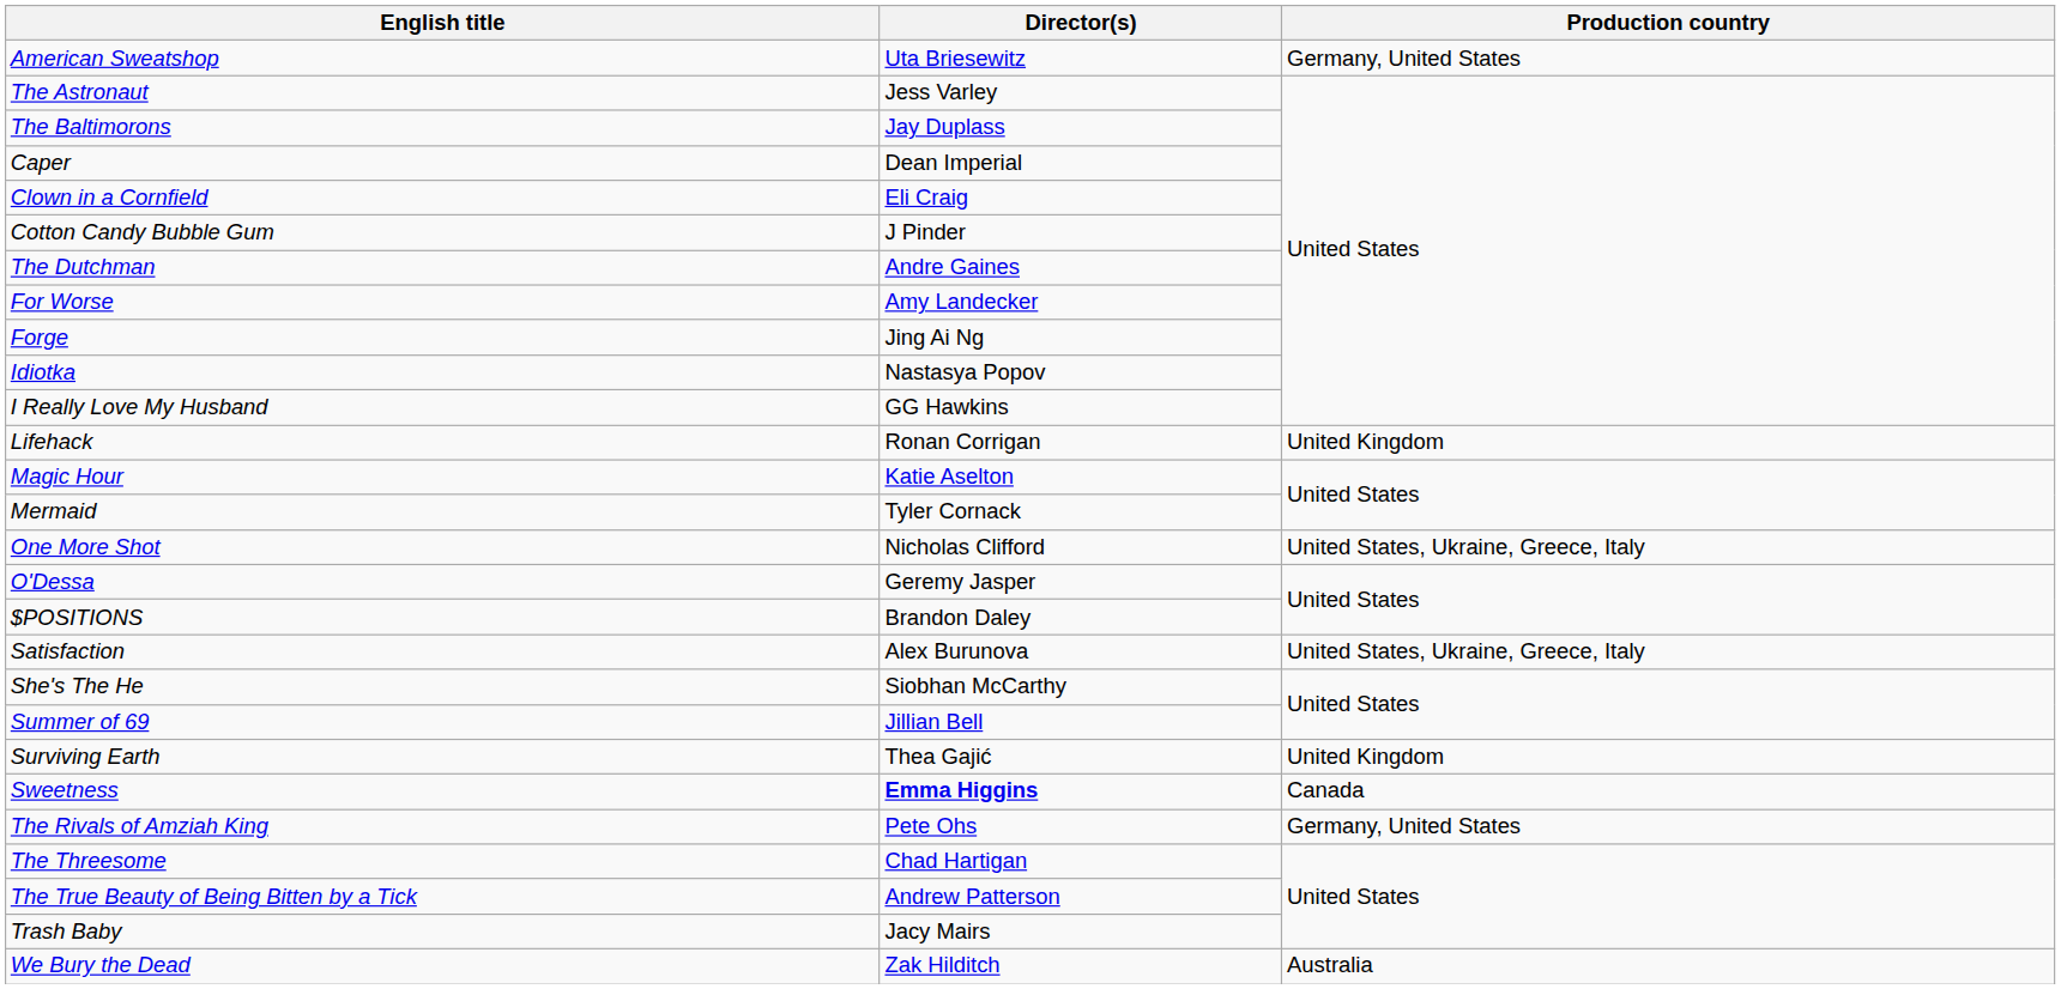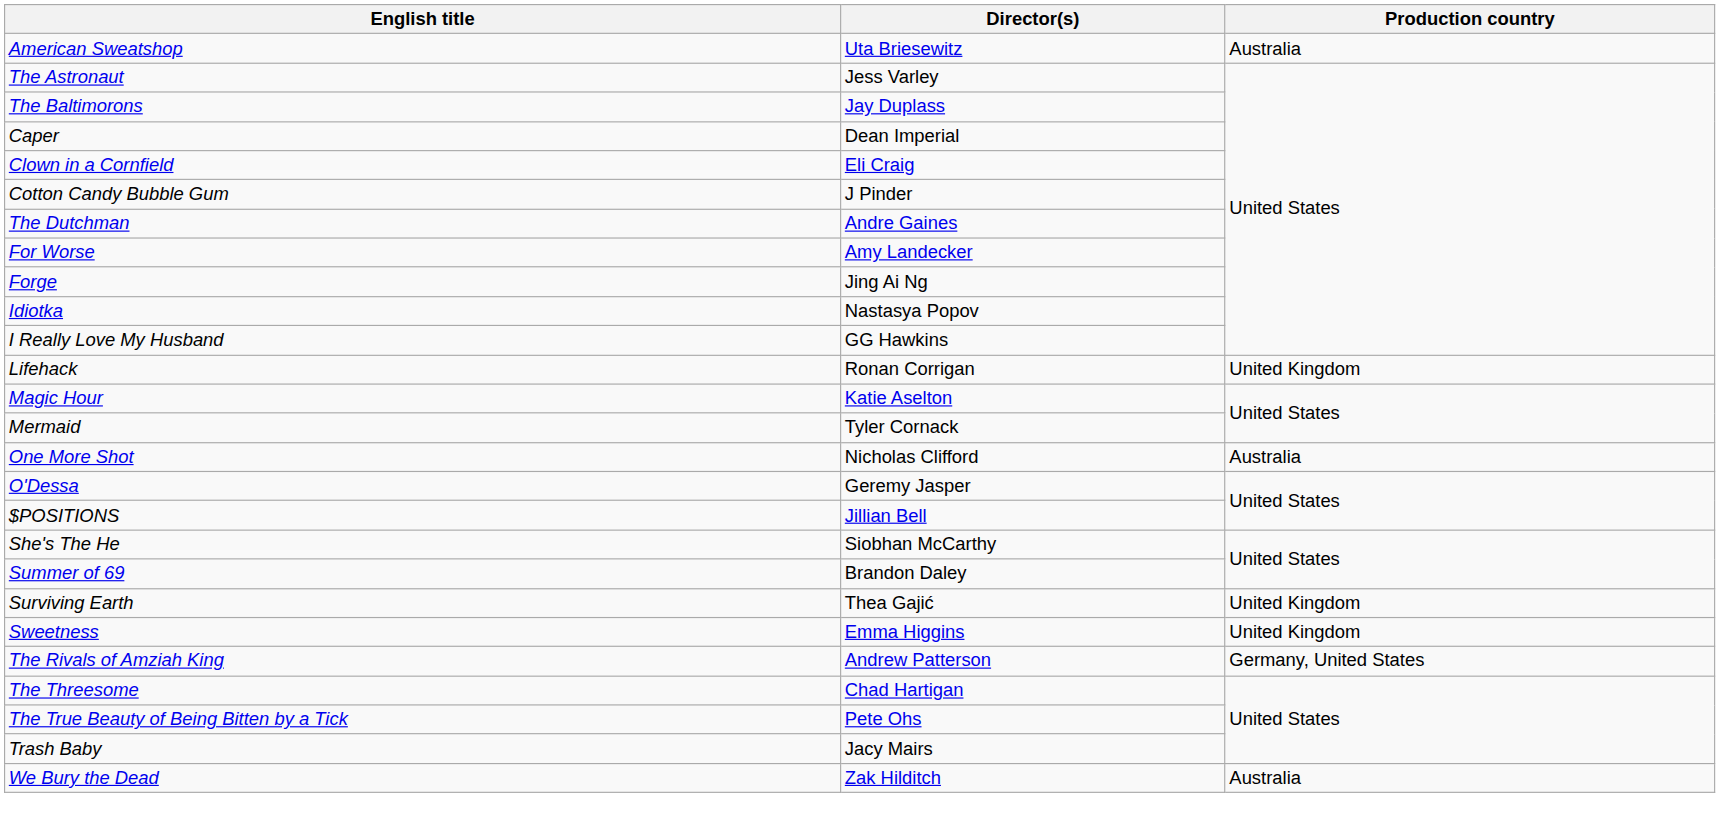 <table class="wikitable plainrowheaders" style="width:75%; margin-bottom:4px">
 <tr>
 <th scope="col">English title</th>
 <th scope="col">Director(s)</th>
 <th scope="col">Production country</th>
 </tr>
 <tr>
 <td scope="row"><em><a href='#'>American Sweatshop</a></em></td>
 <td><a href='#'>Uta Briesewitz</a></td>
-<td>Germany, United States</td>
+<td>Australia</td>
 </tr>
 <tr>
 <td scope="row"><em><a href='#'>The Astronaut</a></em></td>
 <td>Jess Varley</td>
 <td rowspan="10">United States</td>
 </tr>
 <tr>
 <td scope="row"><em><a href='#'>The Baltimorons</a></em></td>
 <td><a href='#'>Jay Duplass</a></td>
 </tr>
 <tr>
 <td scope="row"><em>Caper</em></td>
 <td>Dean Imperial</td>
 </tr>
 <tr>
 <td scope="row"><em><a href='#'>Clown in a Cornfield</a></em></td>
 <td><a href='#'>Eli Craig</a></td>
 </tr>
 <tr>
 <td scope="row"><em>Cotton Candy Bubble Gum</em></td>
 <td>J Pinder</td>
 </tr>
 <tr>
 <td scope="row"><em><a href='#'>The Dutchman</a></em></td>
 <td><a href='#'>Andre Gaines</a></td>
 </tr>
 <tr>
 <td scope="row"><em><a href='#'>For Worse</a></em></td>
 <td><a href='#'>Amy Landecker</a></td>
 </tr>
 <tr>
 <td scope="row"><em><a href='#'>Forge</a></em></td>
 <td>Jing Ai Ng</td>
 </tr>
 <tr>
 <td scope="row"><em><a href='#'>Idiotka</a></em></td>
 <td>Nastasya Popov</td>
 </tr>
 <tr>
 <td scope="row"><em>I Really Love My Husband</em></td>
 <td>GG Hawkins</td>
 </tr>
 <tr>
 <td scope="row"><em>Lifehack</em></td>
 <td>Ronan Corrigan</td>
 <td>United Kingdom</td>
 </tr>
 <tr>
 <td scope="row"><em><a href='#'>Magic Hour</a></em></td>
 <td><a href='#'>Katie Aselton</a></td>
 <td rowspan="2">United States</td>
 </tr>
 <tr>
 <td scope="row"><em>Mermaid</em></td>
 <td>Tyler Cornack</td>
 </tr>
 <tr>
 <td scope="row"><em><a href='#'>One More Shot</a></em></td>
 <td>Nicholas Clifford</td>
-<td>United States, Ukraine, Greece, Italy</td>
+<td>Australia</td>
 </tr>
 <tr>
 <td scope="row"><em><a href='#'>O'Dessa</a></em></td>
 <td>Geremy Jasper</td>
 <td rowspan="2">United States</td>
 </tr>
 <tr>
 <td scope="row"><em>$POSITIONS</em></td>
-<td>Brandon Daley</td>
-</tr>
-<tr>
-<td scope="row"><em>Satisfaction</em></td>
-<td>Alex Burunova</td>
-<td>United States, Ukraine, Greece, Italy</td>
+<td><a href='#'>Jillian Bell</a></td>
 </tr>
 <tr>
 <td scope="row"><em>She's The He</em></td>
 <td>Siobhan McCarthy</td>
 <td rowspan="2">United States</td>
 </tr>
 <tr>
 <td scope="row"><em><a href='#'>Summer of 69</a></em></td>
-<td><a href='#'>Jillian Bell</a></td>
+<td>Brandon Daley</td>
 </tr>
 <tr>
 <td scope="row"><em>Surviving Earth</em></td>
 <td>Thea Gajić</td>
 <td>United Kingdom</td>
 </tr>
 <tr>
 <td scope="row"><em><a href='#'>Sweetness</a></em></td>
-<td><strong><a href='#'>Emma Higgins</a></strong></td>
-<td>Canada</td>
+<td><a href='#'>Emma Higgins</a></td>
+<td>United Kingdom</td>
 </tr>
 <tr>
 <td scope="row"><em><a href='#'>The Rivals of Amziah King</a></em></td>
-<td><a href='#'>Pete Ohs</a></td>
+<td><a href='#'>Andrew Patterson</a></td>
 <td>Germany, United States</td>
 </tr>
 <tr>
 <td scope="row"><em><a href='#'>The Threesome</a></em></td>
 <td><a href='#'>Chad Hartigan</a></td>
 <td rowspan="3">United States</td>
 </tr>
 <tr>
 <td scope="row"><em><a href='#'>The True Beauty of Being Bitten by a Tick</a></em></td>
-<td><a href='#'>Andrew Patterson</a></td>
+<td><a href='#'>Pete Ohs</a></td>
 </tr>
 <tr>
 <td scope="row"><em>Trash Baby</em></td>
 <td>Jacy Mairs</td>
 </tr>
 <tr>
 <td scope="row"><em><a href='#'>We Bury the Dead</a></em></td>
 <td><a href='#'>Zak Hilditch</a></td>
 <td>Australia</td>
 </tr>
 </table>
